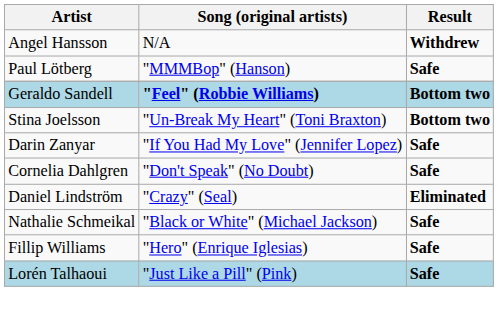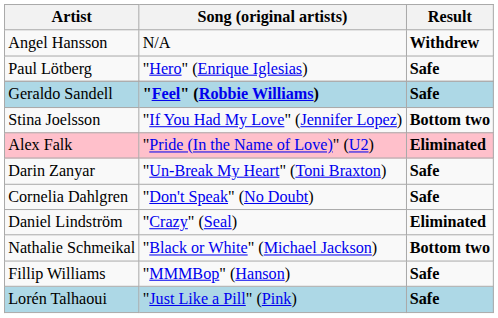 <table class=wikitable>
 <tr>
 <th>Artist</th>
 <th>Song (original artists)</th>
 <th>Result</th>
 </tr>
 <tr>
 <td>Angel Hansson</td>
 <td>N/A</td>
 <td><strong>Withdrew</strong></td>
 </tr>
 <tr>
 <td>Paul Lötberg</td>
-<td>"<a href='#'>MMMBop</a>" (<a href='#'>Hanson</a>)</td>
+<td>"<a href='#'>Hero</a>" (<a href='#'>Enrique Iglesias</a>)</td>
 <td><strong>Safe</strong></td>
 </tr>
 <tr>
 </tr>
 <tr style="background:lightblue;">
 <td>Geraldo Sandell</td>
 <td><strong>"<a href='#'>Feel</a>" (<a href='#'>Robbie Williams</a>)</strong></td>
-<td><strong>Bottom two</strong></td>
+<td><strong>Safe</strong></td>
 </tr>
 <tr>
 <td>Stina Joelsson</td>
-<td>"<a href='#'>Un-Break My Heart</a>" (<a href='#'>Toni Braxton</a>)</td>
+<td>"<a href='#'>If You Had My Love</a>" (<a href='#'>Jennifer Lopez</a>)</td>
 <td><strong>Bottom two</strong></td>
+</tr>
+<tr style="background:pink;">
+<td>Alex Falk</td>
+<td>"<a href='#'>Pride (In the Name of Love)</a>" (<a href='#'>U2</a>)</td>
+<td><strong>Eliminated</strong></td>
 </tr>
 <tr>
 <td>Darin Zanyar</td>
-<td>"<a href='#'>If You Had My Love</a>" (<a href='#'>Jennifer Lopez</a>)</td>
+<td>"<a href='#'>Un-Break My Heart</a>" (<a href='#'>Toni Braxton</a>)</td>
 <td><strong>Safe</strong></td>
 </tr>
 <tr>
 <td>Cornelia Dahlgren</td>
 <td>"<a href='#'>Don't Speak</a>" (<a href='#'>No Doubt</a>)</td>
 <td><strong>Safe</strong></td>
 </tr>
 <tr>
 <td>Daniel Lindström</td>
 <td>"<a href='#'>Crazy</a>" (<a href='#'>Seal</a>)</td>
 <td><strong>Eliminated</strong></td>
 </tr>
 <tr>
 <td>Nathalie Schmeikal</td>
 <td>"<a href='#'>Black or White</a>" (<a href='#'>Michael Jackson</a>)</td>
-<td><strong>Safe</strong></td>
+<td><strong>Bottom two</strong></td>
 </tr>
 <tr>
 <td>Fillip Williams</td>
-<td>"<a href='#'>Hero</a>" (<a href='#'>Enrique Iglesias</a>)</td>
+<td>"<a href='#'>MMMBop</a>" (<a href='#'>Hanson</a>)</td>
 <td><strong>Safe</strong></td>
 </tr>
 <tr style="background:lightblue;">
 <td>Lorén Talhaoui</td>
 <td>"<a href='#'>Just Like a Pill</a>" (<a href='#'>Pink</a>)</td>
 <td><strong>Safe</strong></td>
 </tr>
 </table>
